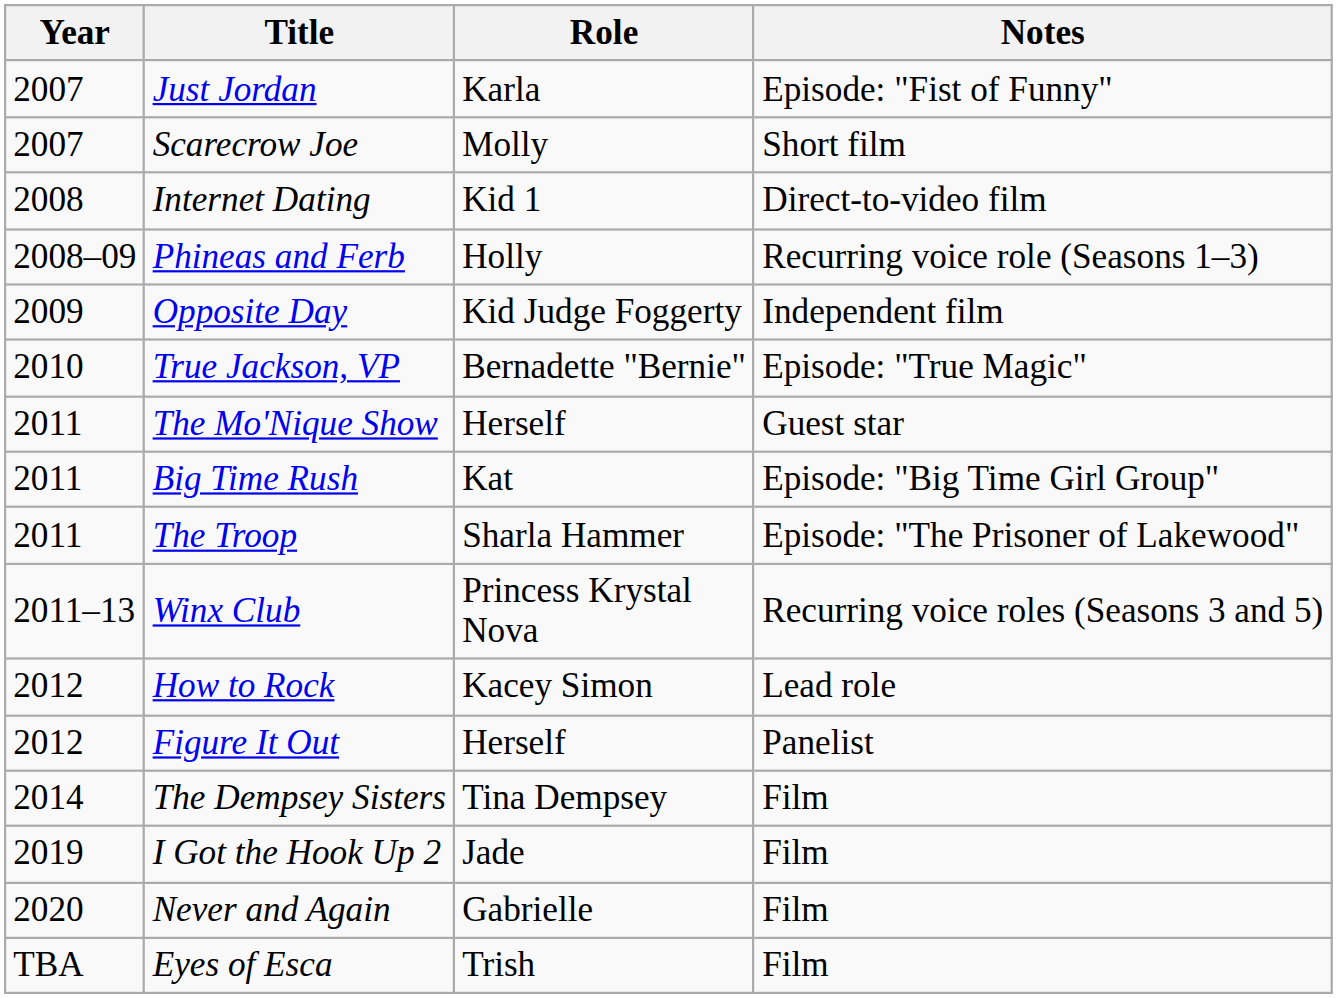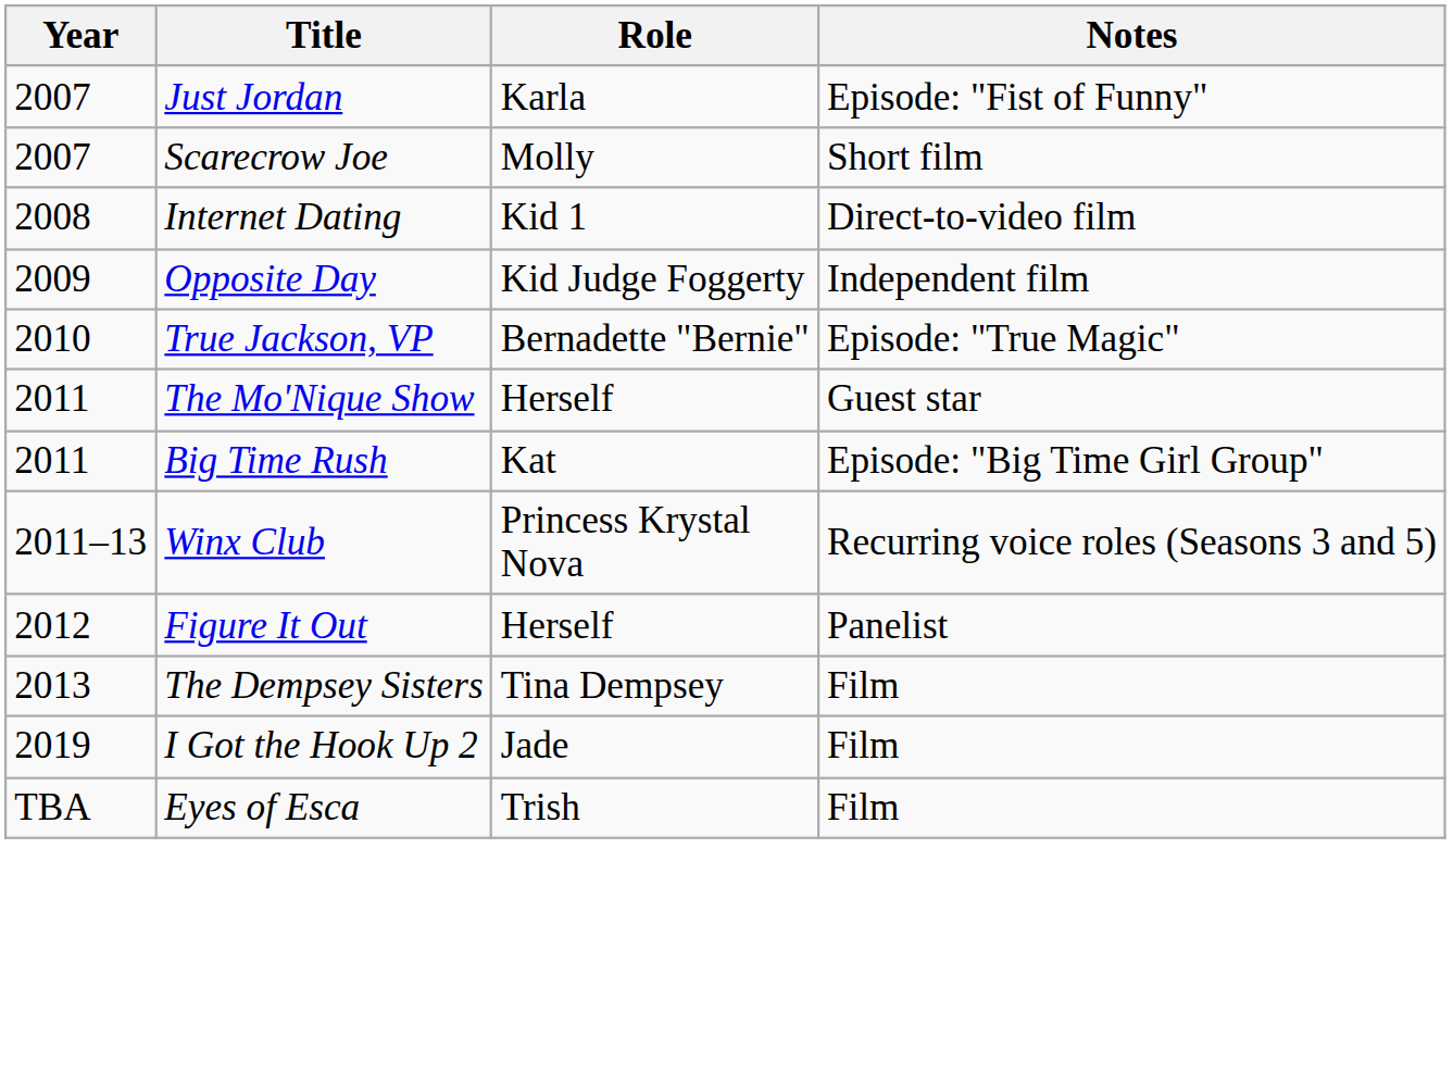 <table class="wikitable">
 <tr>
 <th>Year</th>
 <th>Title</th>
 <th>Role</th>
 <th>Notes</th>
 </tr>
 <tr>
 <td>2007</td>
 <td><em><a href='#'>Just Jordan</a></em></td>
 <td>Karla</td>
 <td>Episode: "Fist of Funny"</td>
 </tr>
 <tr>
 <td>2007</td>
 <td><em>Scarecrow Joe</em></td>
 <td>Molly</td>
 <td>Short film</td>
 </tr>
 <tr>
 <td>2008</td>
 <td><em>Internet Dating</em></td>
 <td>Kid 1</td>
 <td>Direct-to-video film</td>
 </tr>
 <tr>
-<td>2008–09</td>
-<td><em><a href='#'>Phineas and Ferb</a></em></td>
-<td>Holly</td>
-<td>Recurring voice role (Seasons 1–3)</td>
-</tr>
-<tr>
 <td>2009</td>
 <td><em><a href='#'>Opposite Day</a></em></td>
 <td>Kid Judge Foggerty</td>
 <td>Independent film</td>
 </tr>
 <tr>
 <td>2010</td>
 <td><em><a href='#'>True Jackson, VP</a></em></td>
 <td>Bernadette "Bernie"</td>
 <td>Episode: "True Magic"</td>
 </tr>
 <tr>
 <td>2011</td>
 <td><em><a href='#'>The Mo'Nique Show</a></em></td>
 <td>Herself</td>
 <td>Guest star</td>
 </tr>
 <tr>
 <td>2011</td>
 <td><em><a href='#'>Big Time Rush</a></em></td>
 <td>Kat</td>
 <td>Episode: "Big Time Girl Group"</td>
 </tr>
 <tr>
-<td>2011</td>
-<td><em><a href='#'>The Troop</a></em></td>
-<td>Sharla Hammer</td>
-<td>Episode: "The Prisoner of Lakewood"</td>
-</tr>
-<tr>
 <td>2011–13</td>
 <td><em><a href='#'>Winx Club</a></em></td>
 <td>Princess Krystal<br>Nova</td>
 <td>Recurring voice roles (Seasons 3 and 5)</td>
-</tr>
-<tr>
-<td>2012</td>
-<td><em><a href='#'>How to Rock</a></em></td>
-<td>Kacey Simon</td>
-<td>Lead role</td>
 </tr>
 <tr>
 <td>2012</td>
 <td><em><a href='#'>Figure It Out</a></em></td>
 <td>Herself</td>
 <td>Panelist</td>
 </tr>
 <tr>
-<td>2014</td>
+<td>2013</td>
 <td><em>The Dempsey Sisters</em></td>
 <td>Tina Dempsey</td>
 <td>Film</td>
 </tr>
 <tr>
 <td>2019</td>
 <td><em>I Got the Hook Up 2</em></td>
 <td>Jade</td>
 <td>Film</td>
 </tr>
 <tr>
-<td>2020</td>
-<td><em>Never and Again</em></td>
-<td>Gabrielle</td>
-<td>Film</td>
-</tr>
-<tr>
 <td>TBA</td>
 <td><em>Eyes of Esca</em></td>
 <td>Trish</td>
 <td>Film</td>
 </tr>
 </table>
